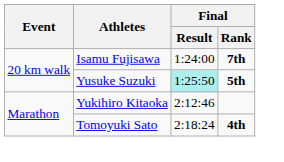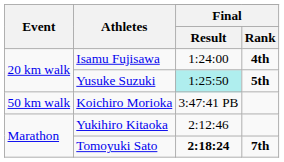 <table class=wikitable style="font-size:90%">
 <tr>
 <th rowspan=3>Event</th>
 <th rowspan=3>Athletes</th>
 </tr>
 <tr>
 <th colspan=2>Final</th>
 </tr>
 <tr>
 <th>Result</th>
 <th>Rank</th>
 </tr>
 <tr>
 <td rowspan="2"><a href='#'>20 km walk</a></td>
 <td><a href='#'>Isamu Fujisawa</a></td>
 <td align=center>1:24:00</td>
-<td align=center><strong>7th</strong></td>
+<td align=center><strong>4th</strong></td>
 </tr>
 <tr>
 <td><a href='#'>Yusuke Suzuki</a></td>
 <td align=center style="background: paleturquoise;">1:25:50</td>
 <td align=center><strong>5th</strong></td>
+</tr>
+<tr>
+<td><a href='#'>50 km walk</a></td>
+<td><a href='#'>Koichiro Morioka</a></td>
+<td align=center>3:47:41 PB</td>
+<td align=center></td>
 </tr>
 <tr>
 <td rowspan="2"><a href='#'>Marathon</a></td>
 <td><a href='#'>Yukihiro Kitaoka</a></td>
 <td align=center>2:12:46</td>
 <td align=center></td>
 </tr>
 <tr>
 <td><a href='#'>Tomoyuki Sato</a></td>
-<td align=center>2:18:24</td>
-<td align=center><strong>4th</strong></td>
+<td align=center><strong>2:18:24</strong></td>
+<td align=center><strong>7th</strong></td>
 </tr>
 </table>
